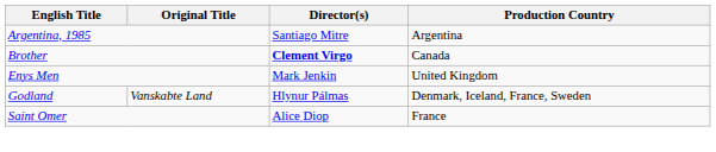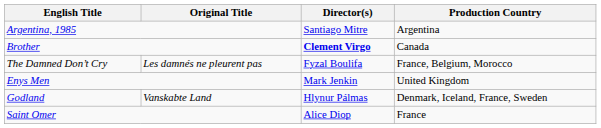 <table class="sortable wikitable" style="width:100%; margin-bottom:4px">
 <tr>
 <th>English Title</th>
 <th>Original Title</th>
 <th>Director(s)</th>
 <th>Production Country</th>
 </tr>
 <tr>
 <td colspan="2"><em><a href='#'>Argentina, 1985</a></em></td>
 <td><a href='#'>Santiago Mitre</a></td>
 <td>Argentina</td>
 </tr>
 <tr>
 <td colspan="2"><em><a href='#'>Brother</a></em></td>
 <td><strong><a href='#'>Clement Virgo</a></strong></td>
 <td>Canada</td>
 </tr>
 <tr>
+<td><em>The Damned Don’t Cry</em></td>
+<td><em>Les damnés ne pleurent pas</em></td>
+<td><a href='#'>Fyzal Boulifa</a></td>
+<td>France, Belgium, Morocco</td>
+</tr>
+<tr>
 <td colspan="2"><em><a href='#'>Enys Men</a></em></td>
 <td><a href='#'>Mark Jenkin</a></td>
 <td>United Kingdom</td>
 </tr>
 <tr>
 <td><em><a href='#'>Godland</a></em></td>
 <td><em>Vanskabte Land</em></td>
 <td><a href='#'>Hlynur Pálmas</a></td>
 <td>Denmark, Iceland, France, Sweden</td>
 </tr>
 <tr>
 <td colspan="2"><em><a href='#'>Saint Omer</a></em></td>
 <td><a href='#'>Alice Diop</a></td>
 <td>France</td>
 </tr>
 </table>
